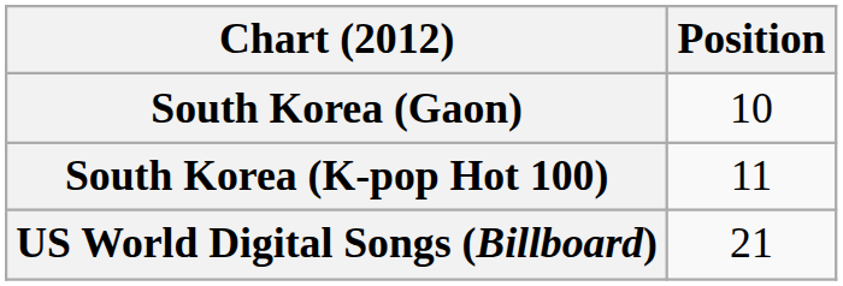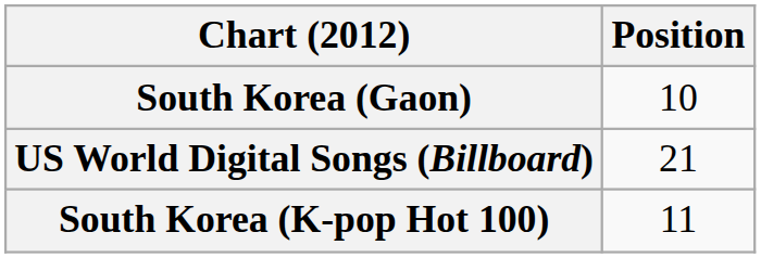 <table class="wikitable plainrowheaders">
 <tr>
 <th>Chart (2012)</th>
 <th>Position</th>
 </tr>
 <tr>
 <th scope="row">South Korea (Gaon)</th>
 <td style="text-align:center;">10</td>
 </tr>
 <tr>
+<th scope="row">US World Digital Songs (<em>Billboard</em>)</th>
+<td style="text-align:center;">21</td>
+</tr>
+<tr>
 <th scope="row">South Korea (K-pop Hot 100)</th>
 <td style="text-align:center;">11</td>
 </tr>
-<tr>
-<th scope="row">US World Digital Songs (<em>Billboard</em>)</th>
-<td style="text-align:center;">21</td>
-</tr>
 </table>
